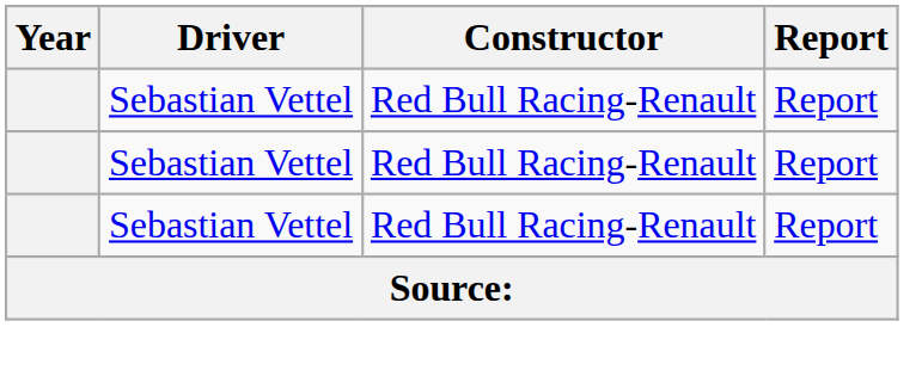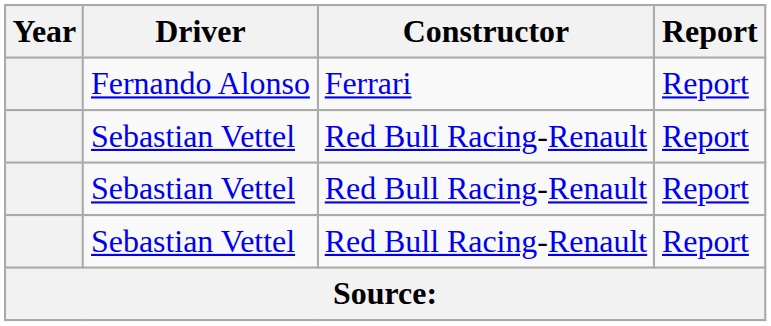 <table class="wikitable" style="font-size: 95%;">
 <tr>
 <th>Year</th>
 <th>Driver</th>
 <th>Constructor</th>
 <th>Report</th>
+</tr>
+<tr>
+<th></th>
+<td> <a href='#'>Fernando Alonso</a></td>
+<td><a href='#'>Ferrari</a></td>
+<td><a href='#'>Report</a></td>
 </tr>
 <tr>
 <th></th>
 <td> <a href='#'>Sebastian Vettel</a></td>
 <td><a href='#'>Red Bull Racing</a>-<a href='#'>Renault</a></td>
 <td><a href='#'>Report</a></td>
 </tr>
 <tr>
 <th></th>
 <td> <a href='#'>Sebastian Vettel</a></td>
 <td><a href='#'>Red Bull Racing</a>-<a href='#'>Renault</a></td>
 <td><a href='#'>Report</a></td>
 </tr>
 <tr>
 <th></th>
 <td> <a href='#'>Sebastian Vettel</a></td>
 <td><a href='#'>Red Bull Racing</a>-<a href='#'>Renault</a></td>
 <td><a href='#'>Report</a></td>
 </tr>
 <tr>
 <th colspan=4>Source:</th>
 </tr>
 </table>
